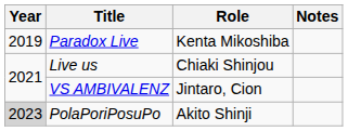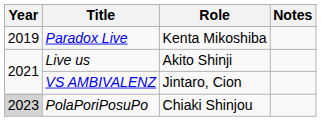 <table class="wikitable">
 <tr>
 <th>Year</th>
 <th>Title</th>
 <th>Role</th>
 <th class="unsortable">Notes</th>
 </tr>
 <tr>
 <td>2019</td>
 <td><em><a href='#'>Paradox Live</a></em></td>
 <td>Kenta Mikoshiba</td>
 <td></td>
 </tr>
 <tr>
 <td rowspan="2">2021</td>
 <td><em>Live us</em></td>
-<td>Chiaki Shinjou</td>
+<td>Akito Shinji</td>
 <td></td>
 </tr>
 <tr>
 <td><em><a href='#'>VS AMBIVALENZ</a></em></td>
 <td>Jintaro, Cion</td>
 <td></td>
 </tr>
 <tr>
 <td style="background: lightgrey;">2023</td>
 <td><em>PolaPoriPosuPo</em></td>
-<td>Akito Shinji</td>
+<td>Chiaki Shinjou</td>
 <td></td>
 </tr>
 </table>
